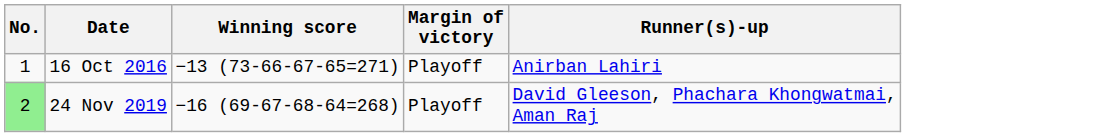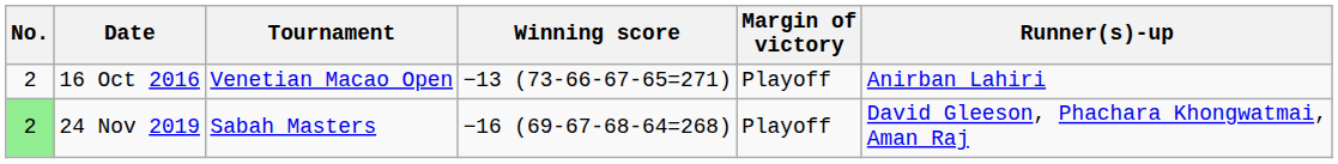 <table class="wikitable" style="font-size:95%;">
 <tr>
 <th>No.</th>
 <th>Date</th>
+<th>Tournament</th>
 <th>Winning score</th>
 <th>Margin of<br>victory</th>
 <th>Runner(s)-up</th>
 </tr>
 <tr>
-<td align=center>1</td>
+<td align=center>2</td>
 <td align=right>16 Oct <a href='#'>2016</a></td>
+<td><a href='#'>Venetian Macao Open</a></td>
 <td>−13 (73-66-67-65=271)</td>
 <td>Playoff</td>
 <td> <a href='#'>Anirban Lahiri</a></td>
 </tr>
 <tr>
 <td align=center style="background: lightgreen;">2</td>
 <td align=right>24 Nov <a href='#'>2019</a></td>
+<td><a href='#'>Sabah Masters</a></td>
 <td>−16 (69-67-68-64=268)</td>
 <td>Playoff</td>
 <td> <a href='#'>David Gleeson</a>,  <a href='#'>Phachara Khongwatmai</a>,<br> <a href='#'>Aman Raj</a></td>
 </tr>
 </table>
